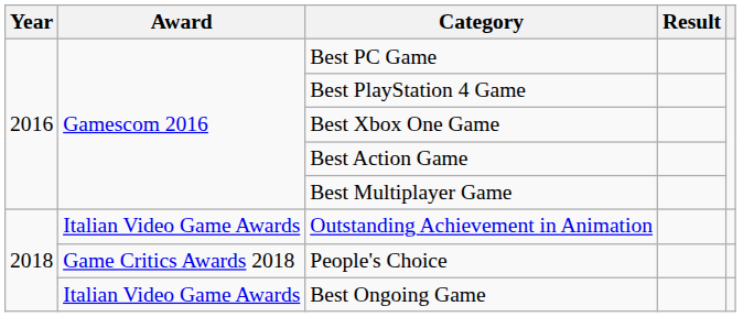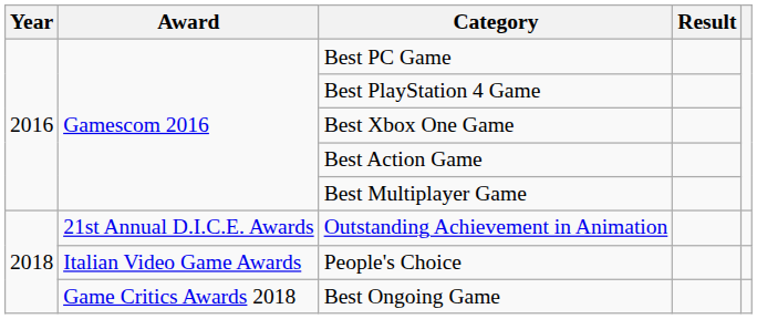 <table class="wikitable sortable">
 <tr>
 <th>Year</th>
 <th>Award</th>
 <th>Category</th>
 <th>Result</th>
 <th class="unsortable"></th>
 </tr>
 <tr>
 <td style="text-align:center;" rowspan="5">2016</td>
 <td rowspan="5"><a href='#'>Gamescom 2016</a></td>
 <td>Best PC Game</td>
 <td></td>
 <td rowspan="5" style="text-align:center;"></td>
 </tr>
 <tr>
 <td>Best PlayStation 4 Game</td>
 <td></td>
 </tr>
 <tr>
 <td>Best Xbox One Game</td>
 <td></td>
 </tr>
 <tr>
 <td>Best Action Game</td>
 <td></td>
 </tr>
 <tr>
 <td>Best Multiplayer Game</td>
 <td></td>
 </tr>
 <tr>
 <td style="text-align:center;" rowspan="3">2018</td>
-<td rowspan="1"><a href='#'>Italian Video Game Awards</a></td>
+<td rowspan="1"><a href='#'>21st Annual D.I.C.E. Awards</a></td>
 <td><a href='#'>Outstanding Achievement in Animation</a></td>
 <td></td>
 <td rowspan="1" style="text-align:center;"></td>
 </tr>
 <tr>
-<td rowspan="1"><a href='#'>Game Critics Awards</a> 2018</td>
+<td rowspan="1"><a href='#'>Italian Video Game Awards</a></td>
 <td>People's Choice</td>
 <td></td>
 <td rowspan="1" style="text-align:center;"></td>
 </tr>
 <tr>
-<td rowspan="1"><a href='#'>Italian Video Game Awards</a></td>
+<td rowspan="1"><a href='#'>Game Critics Awards</a> 2018</td>
 <td>Best Ongoing Game</td>
 <td></td>
 <td rowspan="1" style="text-align:center;"></td>
 </tr>
 </table>
